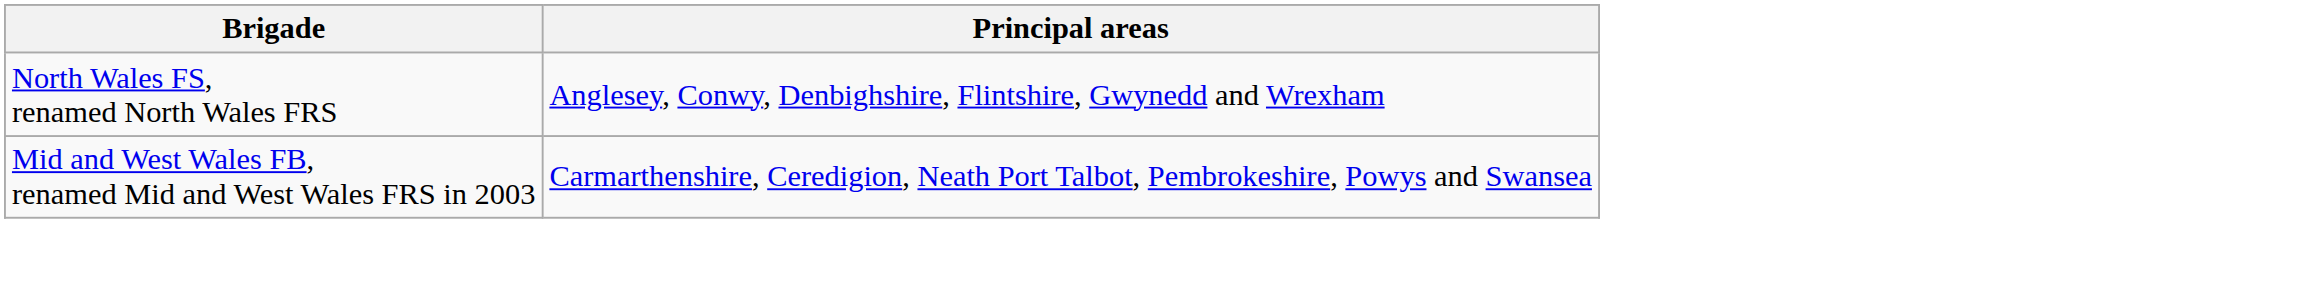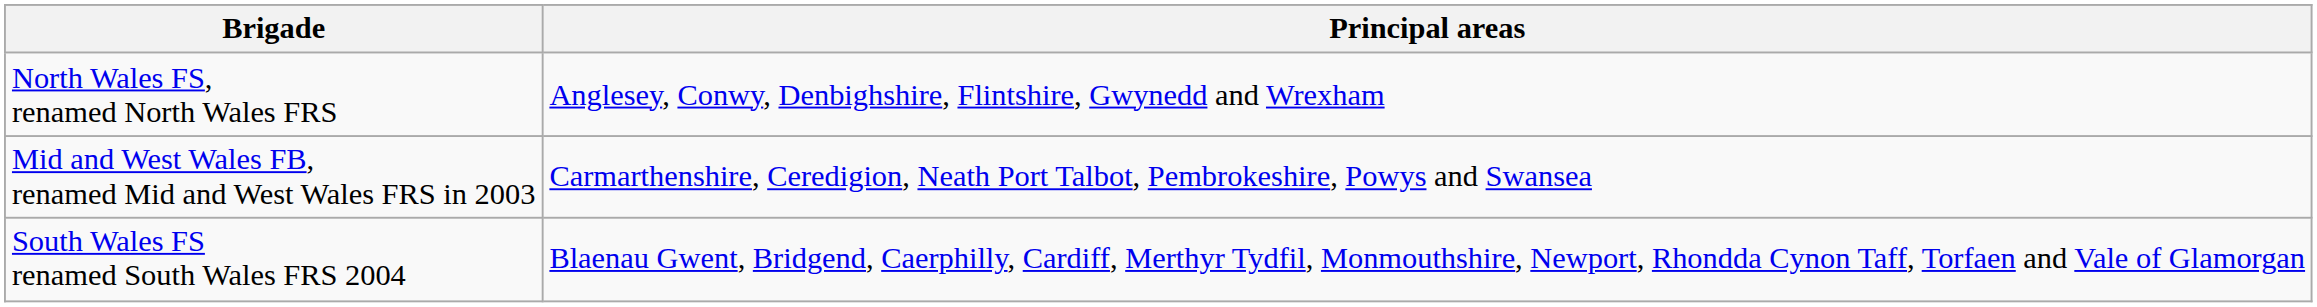 <table class="wikitable">
 <tr>
 <th>Brigade</th>
 <th>Principal areas</th>
 </tr>
 <tr>
 <td><a href='#'>North Wales FS</a>, <br> renamed North Wales FRS</td>
 <td><a href='#'>Anglesey</a>, <a href='#'>Conwy</a>, <a href='#'>Denbighshire</a>, <a href='#'>Flintshire</a>, <a href='#'>Gwynedd</a> and <a href='#'>Wrexham</a></td>
 </tr>
 <tr>
 <td><a href='#'>Mid and West Wales FB</a>,<br> renamed Mid and West Wales FRS in 2003</td>
 <td><a href='#'>Carmarthenshire</a>, <a href='#'>Ceredigion</a>, <a href='#'>Neath Port Talbot</a>, <a href='#'>Pembrokeshire</a>, <a href='#'>Powys</a> and <a href='#'>Swansea</a></td>
 </tr>
+<tr>
+<td><a href='#'>South Wales FS</a><br> renamed South Wales FRS 2004</td>
+<td><a href='#'>Blaenau Gwent</a>, <a href='#'>Bridgend</a>, <a href='#'>Caerphilly</a>, <a href='#'>Cardiff</a>, <a href='#'>Merthyr Tydfil</a>, <a href='#'>Monmouthshire</a>, <a href='#'>Newport</a>, <a href='#'>Rhondda Cynon Taff</a>, <a href='#'>Torfaen</a> and <a href='#'>Vale of Glamorgan</a></td>
+</tr>
 </table>
